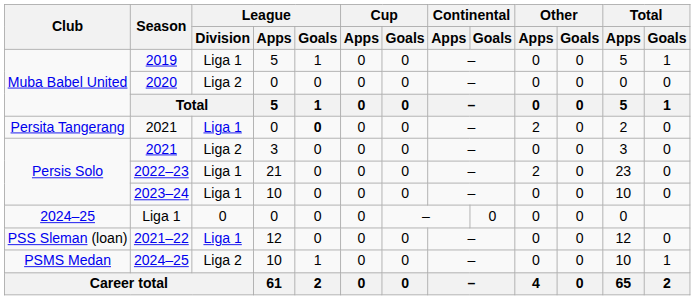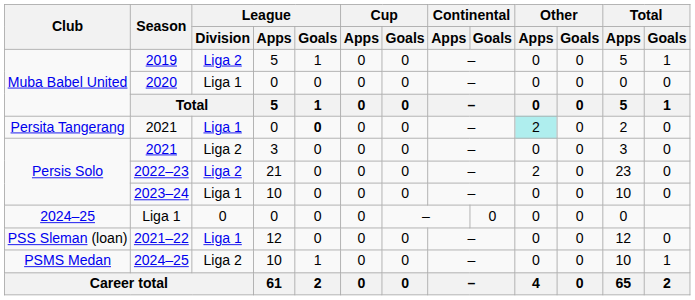 <table class="wikitable" style="text-align: center">
 <tr>
 <th rowspan="2">Club</th>
 <th rowspan="2">Season</th>
 <th colspan="3">League</th>
 <th colspan="2">Cup</th>
 <th colspan="2">Continental</th>
 <th colspan="2">Other</th>
 <th colspan="2">Total</th>
 </tr>
 <tr>
 <th>Division</th>
 <th>Apps</th>
 <th>Goals</th>
 <th>Apps</th>
 <th>Goals</th>
 <th>Apps</th>
 <th>Goals</th>
 <th>Apps</th>
 <th>Goals</th>
 <th>Apps</th>
 <th>Goals</th>
 </tr>
 <tr>
 <td rowspan="3"><a href='#'>Muba Babel United</a></td>
 <td><a href='#'>2019</a></td>
-<td>Liga 1</td>
+<td rowspan="1" valign="center"><a href='#'>Liga 2</a></td>
 <td>5</td>
 <td>1</td>
 <td>0</td>
 <td>0</td>
 <td colspan="2">–</td>
 <td>0</td>
 <td>0</td>
 <td>5</td>
 <td>1</td>
 </tr>
 <tr>
 <td><a href='#'>2020</a></td>
-<td rowspan="1" valign="center">Liga 2</td>
+<td>Liga 1</td>
 <td>0</td>
 <td>0</td>
 <td>0</td>
 <td>0</td>
 <td colspan="2">–</td>
 <td>0</td>
 <td>0</td>
 <td>0</td>
 <td>0</td>
 </tr>
 <tr>
 <th colspan="2">Total</th>
 <th>5</th>
 <th>1</th>
 <th>0</th>
 <th>0</th>
 <th colspan="2">–</th>
 <th>0</th>
 <th>0</th>
 <th>5</th>
 <th>1</th>
 </tr>
 <tr>
 <td rowspan="1"><a href='#'>Persita Tangerang</a></td>
 <td>2021</td>
 <td rowspan="1" valign="center"><a href='#'>Liga 1</a></td>
 <td>0</td>
 <td><strong>0</strong></td>
 <td>0</td>
 <td>0</td>
 <td colspan="2">–</td>
-<td>2</td>
+<td style="background: paleturquoise;">2</td>
 <td>0</td>
 <td>2</td>
 <td>0</td>
 </tr>
 <tr>
 <td rowspan="3"><a href='#'>Persis Solo</a></td>
 <td><a href='#'>2021</a></td>
 <td rowspan="1" valign="center">Liga 2</td>
 <td>3</td>
 <td>0</td>
 <td>0</td>
 <td>0</td>
 <td colspan="2">–</td>
 <td>0</td>
 <td>0</td>
 <td>3</td>
 <td>0</td>
 </tr>
 <tr>
 <td><a href='#'>2022–23</a></td>
-<td rowspan="1" valign="center">Liga 1</td>
+<td rowspan="1" valign="center"><a href='#'>Liga 2</a></td>
 <td>21</td>
 <td>0</td>
 <td>0</td>
 <td>0</td>
 <td colspan=2>–</td>
 <td>2</td>
 <td>0</td>
 <td>23</td>
 <td>0</td>
 </tr>
 <tr>
 <td><a href='#'>2023–24</a></td>
 <td>Liga 1</td>
 <td>10</td>
 <td>0</td>
 <td>0</td>
 <td>0</td>
 <td colspan="2">–</td>
 <td>0</td>
 <td>0</td>
 <td>10</td>
 <td>0</td>
 </tr>
 <tr>
 <td><a href='#'>2024–25</a></td>
 <td>Liga 1</td>
 <td>0</td>
 <td>0</td>
 <td>0</td>
 <td>0</td>
 <td colspan="2">–</td>
 <td>0</td>
 <td>0</td>
 <td>0</td>
 <td>0</td>
 </tr>
 <tr>
 <td rowspan="1"><a href='#'>PSS Sleman</a> (loan)</td>
 <td><a href='#'>2021–22</a></td>
 <td rowspan="1" valign="center"><a href='#'>Liga 1</a></td>
 <td>12</td>
 <td>0</td>
 <td>0</td>
 <td>0</td>
 <td colspan="2">–</td>
 <td>0</td>
 <td>0</td>
 <td>12</td>
 <td>0</td>
 </tr>
 <tr>
 <td rowspan="1"><a href='#'>PSMS Medan</a></td>
 <td><a href='#'>2024–25</a></td>
 <td rowspan="1" valign="center">Liga 2</td>
 <td>10</td>
 <td>1</td>
 <td>0</td>
 <td>0</td>
 <td colspan="2">–</td>
 <td>0</td>
 <td>0</td>
 <td>10</td>
 <td>1</td>
 </tr>
 <tr>
 <th colspan=3>Career total</th>
 <th>61</th>
 <th>2</th>
 <th>0</th>
 <th>0</th>
 <th colspan="2">–</th>
 <th>4</th>
 <th>0</th>
 <th>65</th>
 <th>2</th>
 </tr>
 </table>
